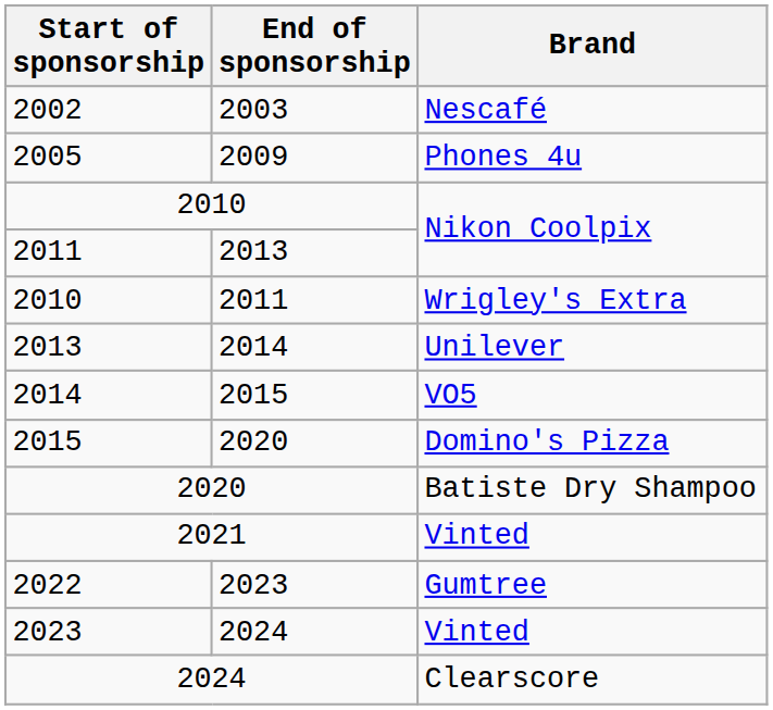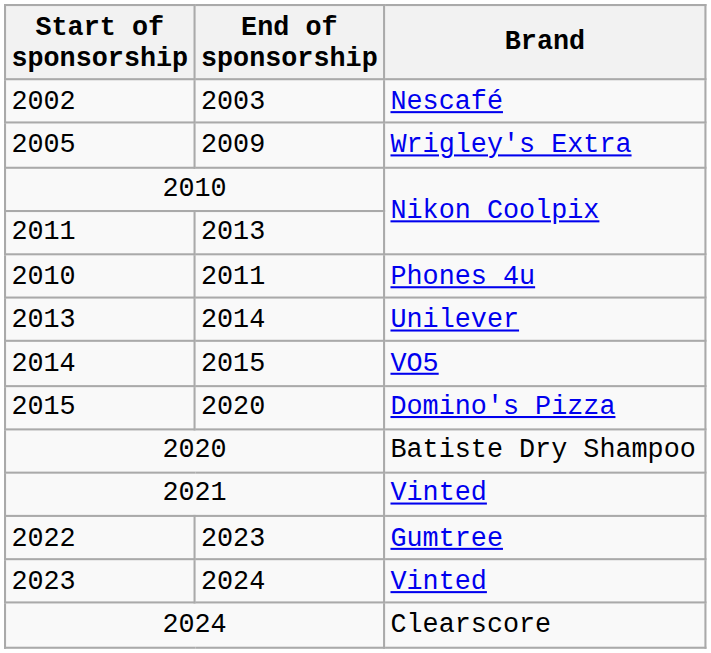 <table class="wikitable">
 <tr>
 <th style="width:50px;" scope="col">Start of sponsorship</th>
 <th style="width:50px;" scope="col">End of sponsorship</th>
 <th style="width:150px;">Brand</th>
 </tr>
 <tr>
 <td>2002</td>
 <td>2003</td>
 <td><a href='#'>Nescafé</a></td>
 </tr>
 <tr>
 <td>2005</td>
 <td>2009</td>
-<td><a href='#'>Phones 4u</a></td>
+<td><a href='#'>Wrigley's Extra</a></td>
 </tr>
 <tr>
 <td colspan="2" style="text-align:center;">2010</td>
 <td rowspan="2"><a href='#'>Nikon Coolpix</a></td>
 </tr>
 <tr>
 <td>2011</td>
 <td>2013</td>
 </tr>
 <tr>
 <td>2010</td>
 <td>2011</td>
-<td><a href='#'>Wrigley's Extra</a></td>
+<td><a href='#'>Phones 4u</a></td>
 </tr>
 <tr>
 <td>2013</td>
 <td>2014</td>
 <td><a href='#'>Unilever</a></td>
 </tr>
 <tr>
 <td>2014</td>
 <td>2015</td>
 <td><a href='#'>VO5</a></td>
 </tr>
 <tr>
 <td>2015</td>
 <td>2020</td>
 <td><a href='#'>Domino's Pizza</a></td>
 </tr>
 <tr>
 <td colspan="2" style="text-align:center;">2020</td>
 <td>Batiste Dry Shampoo</td>
 </tr>
 <tr>
 <td colspan="2" style="text-align:center;">2021</td>
 <td><a href='#'>Vinted</a></td>
 </tr>
 <tr>
 <td>2022</td>
 <td>2023</td>
 <td><a href='#'>Gumtree</a></td>
 </tr>
 <tr>
 <td>2023</td>
 <td>2024</td>
 <td><a href='#'>Vinted</a></td>
 </tr>
 <tr>
 <td colspan="2" style="text-align:center;">2024</td>
 <td>Clearscore</td>
 </tr>
 </table>
